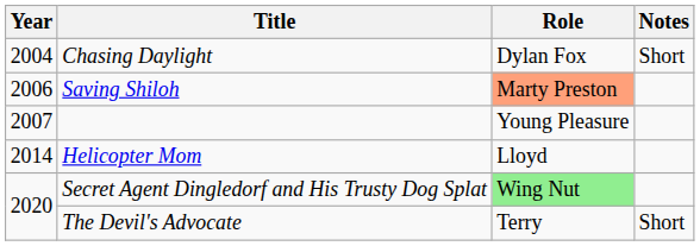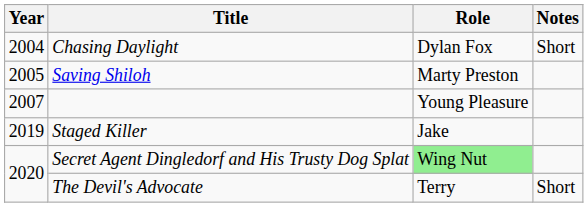 <table class="wikitable sortable">
 <tr>
 <th>Year</th>
 <th>Title</th>
 <th>Role</th>
 <th class="unsortable">Notes</th>
 </tr>
 <tr>
 <td>2004</td>
 <td><em>Chasing Daylight</em></td>
 <td>Dylan Fox</td>
 <td>Short</td>
 </tr>
 <tr>
-<td>2006</td>
+<td>2005</td>
 <td><em><a href='#'>Saving Shiloh</a></em></td>
-<td style="background: lightsalmon;">Marty Preston</td>
+<td>Marty Preston</td>
 <td></td>
 </tr>
 <tr>
 <td>2007</td>
 <td><em></em></td>
 <td>Young Pleasure</td>
 <td></td>
 </tr>
 <tr>
-<td>2014</td>
-<td><em><a href='#'>Helicopter Mom</a></em></td>
-<td>Lloyd</td>
+<td>2019</td>
+<td><em>Staged Killer</em></td>
+<td>Jake</td>
 <td></td>
 </tr>
 <tr>
 <td rowspan="2">2020</td>
 <td><em>Secret Agent Dingledorf and His Trusty Dog Splat </em></td>
 <td style="background: lightgreen;">Wing Nut</td>
 <td></td>
 </tr>
 <tr>
 <td><em>The Devil's Advocate</em></td>
 <td>Terry</td>
 <td>Short</td>
 </tr>
 </table>
